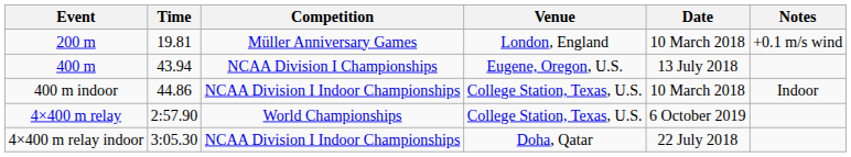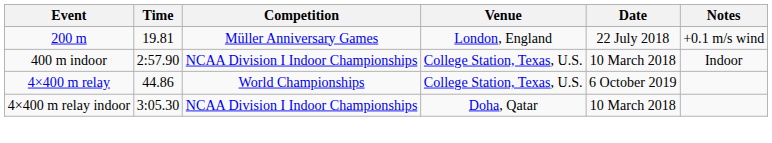 <table class=wikitable style=text-align:center>
 <tr>
 <th>Event</th>
 <th>Time</th>
 <th>Competition</th>
 <th>Venue</th>
 <th>Date</th>
 <th>Notes</th>
 </tr>
 <tr>
 <td><a href='#'>200 m</a></td>
 <td>19.81</td>
 <td><a href='#'>Müller Anniversary Games</a></td>
 <td><a href='#'>London</a>, England</td>
-<td>10 March 2018</td>
+<td>22 July 2018</td>
 <td>+0.1 m/s wind</td>
 </tr>
 <tr>
-<td><a href='#'>400 m</a></td>
-<td>43.94</td>
-<td><a href='#'>NCAA Division I Championships</a></td>
-<td><a href='#'>Eugene, Oregon</a>, U.S.</td>
-<td>13 July 2018</td>
-<td></td>
-</tr>
-<tr>
 <td>400 m indoor</td>
-<td>44.86</td>
+<td>2:57.90</td>
 <td><a href='#'>NCAA Division I Indoor Championships</a></td>
 <td><a href='#'>College Station, Texas</a>, U.S.</td>
 <td>10 March 2018</td>
 <td>Indoor </td>
 </tr>
 <tr>
 <td><a href='#'>4×400 m relay</a></td>
-<td>2:57.90</td>
+<td>44.86</td>
 <td><a href='#'>World Championships</a></td>
 <td><a href='#'>College Station, Texas</a>, U.S.</td>
 <td>6 October 2019</td>
 <td></td>
 </tr>
 <tr>
 <td>4×400 m relay indoor</td>
 <td>3:05.30</td>
 <td><a href='#'>NCAA Division I Indoor Championships</a></td>
 <td><a href='#'>Doha</a>, Qatar</td>
-<td>22 July 2018</td>
+<td>10 March 2018</td>
 <td></td>
 </tr>
 </table>
